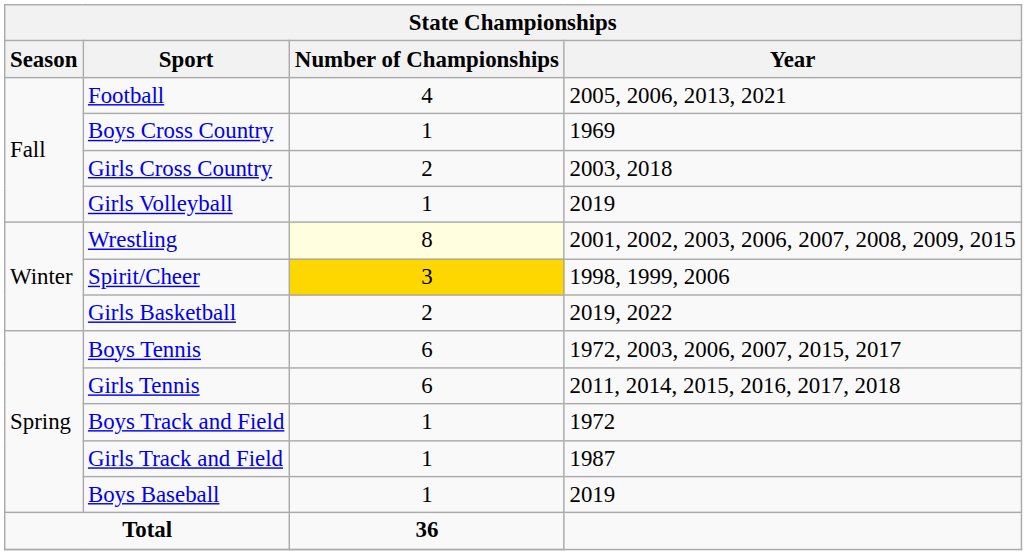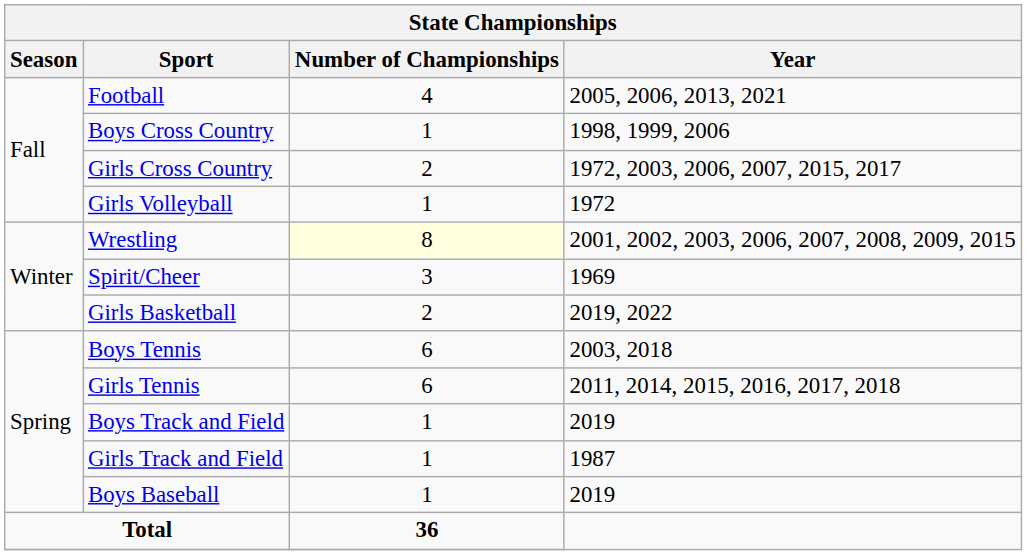 <table class="wikitable">
 <tr>
 <th colspan="4">State Championships</th>
 </tr>
 <tr>
 <th>Season</th>
 <th>Sport</th>
 <th>Number of Championships</th>
 <th>Year</th>
 </tr>
 <tr>
 <td rowspan="4">Fall</td>
 <td><a href='#'>Football</a></td>
 <td align="center">4</td>
 <td>2005, 2006, 2013, 2021</td>
 </tr>
 <tr>
 <td><a href='#'>Boys Cross Country</a></td>
 <td align="center">1</td>
-<td>1969</td>
+<td>1998, 1999, 2006</td>
 </tr>
 <tr>
 <td><a href='#'>Girls Cross Country</a></td>
 <td align="center">2</td>
-<td>2003, 2018</td>
+<td>1972, 2003, 2006, 2007, 2015, 2017</td>
 </tr>
 <tr>
 <td><a href='#'>Girls Volleyball</a></td>
 <td align="center">1</td>
-<td>2019</td>
+<td>1972</td>
 </tr>
 <tr>
 <td rowspan="3">Winter</td>
 <td><a href='#'>Wrestling</a></td>
 <td align="center" style="background: lightyellow;">8</td>
 <td>2001, 2002, 2003, 2006, 2007, 2008, 2009, 2015</td>
 </tr>
 <tr>
 <td><a href='#'>Spirit/Cheer</a></td>
-<td align="center" style="background: gold;">3</td>
-<td>1998, 1999, 2006</td>
+<td align="center">3</td>
+<td>1969</td>
 </tr>
 <tr>
 <td><a href='#'>Girls Basketball</a></td>
 <td align="center">2</td>
 <td>2019, 2022</td>
 </tr>
 <tr>
 <td rowspan="5">Spring</td>
 <td><a href='#'>Boys Tennis</a></td>
 <td align="center">6</td>
-<td>1972, 2003, 2006, 2007, 2015, 2017</td>
+<td>2003, 2018</td>
 </tr>
 <tr>
 <td><a href='#'>Girls Tennis</a></td>
 <td align="center">6</td>
 <td>2011, 2014, 2015, 2016, 2017, 2018</td>
 </tr>
 <tr>
 <td><a href='#'>Boys Track and Field</a></td>
 <td align="center">1</td>
-<td>1972</td>
+<td>2019</td>
 </tr>
 <tr>
 <td><a href='#'>Girls Track and Field</a></td>
 <td align="center">1</td>
 <td>1987</td>
 </tr>
 <tr>
 <td><a href='#'>Boys Baseball</a></td>
 <td align="center">1</td>
 <td>2019</td>
 </tr>
 <tr>
 <td align="center" colspan="2"><strong>Total</strong></td>
 <td align="center"><strong>36</strong></td>
 </tr>
 <tr>
 </tr>
 </table>
